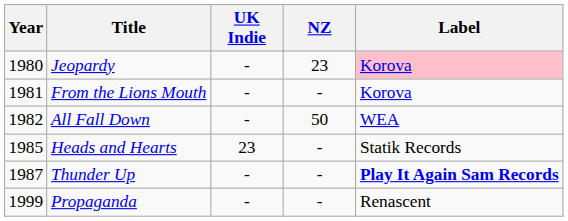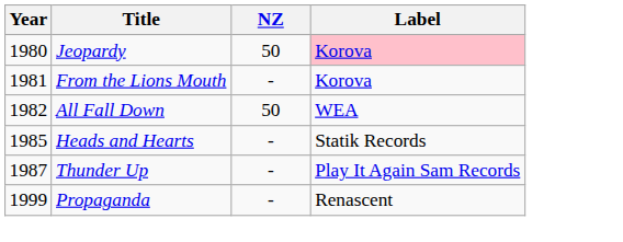 <table class="wikitable" style="text-align:center;">
 <tr>
 <th>Year</th>
 <th>Title</th>
-<th style="width:60px;"><a href='#'>UK Indie</a><br></th>
 <th style="width:60px;"><a href='#'>NZ</a><br></th>
 <th>Label</th>
 </tr>
 <tr>
 <td>1980</td>
 <td style="text-align:left;"><em><a href='#'>Jeopardy</a></em></td>
-<td>-</td>
-<td>23</td>
+<td>50</td>
 <td style="background: pink; text-align:left;"><a href='#'>Korova</a></td>
 </tr>
 <tr>
 <td>1981</td>
 <td style="text-align:left;"><em><a href='#'>From the Lions Mouth</a></em></td>
 <td>-</td>
-<td>-</td>
 <td style="text-align:left;"><a href='#'>Korova</a></td>
 </tr>
 <tr>
 <td>1982</td>
 <td style="text-align:left;"><em><a href='#'>All Fall Down</a></em></td>
-<td>-</td>
 <td>50</td>
 <td style="text-align:left;"><a href='#'>WEA</a></td>
 </tr>
 <tr>
 <td>1985</td>
 <td style="text-align:left;"><em><a href='#'>Heads and Hearts</a></em></td>
-<td>23</td>
 <td>-</td>
 <td style="text-align:left;">Statik Records</td>
 </tr>
 <tr>
 <td>1987</td>
 <td style="text-align:left;"><em><a href='#'>Thunder Up</a></em></td>
 <td>-</td>
-<td>-</td>
-<td style="text-align:left;"><strong><a href='#'>Play It Again Sam Records</a></strong></td>
+<td style="text-align:left;"><a href='#'>Play It Again Sam Records</a></td>
 </tr>
 <tr>
 <td>1999</td>
 <td style="text-align:left;"><em><a href='#'>Propaganda</a></em></td>
 <td>-</td>
-<td>-</td>
 <td style="text-align:left;">Renascent</td>
 </tr>
 </table>
